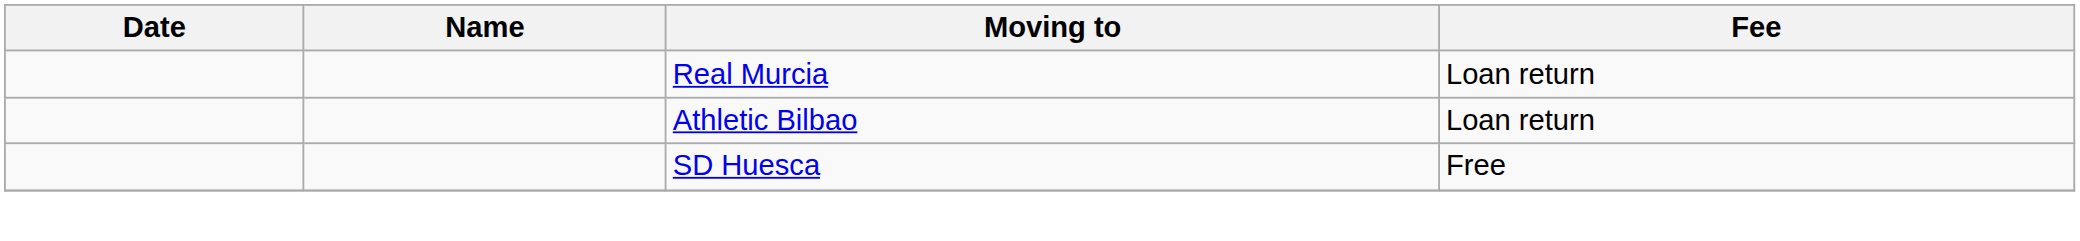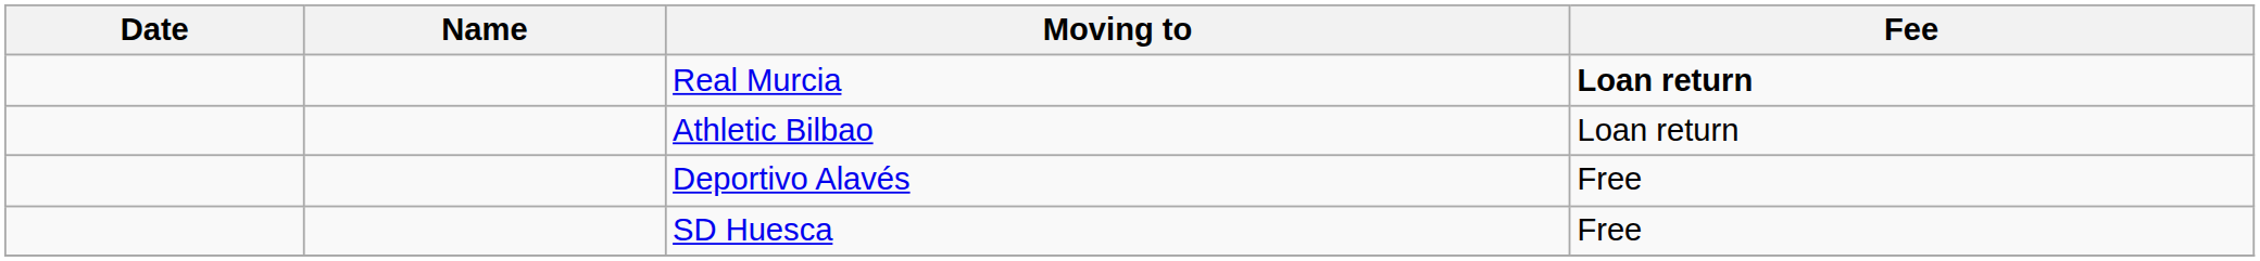 <table class="wikitable sortable" width=90%>
 <tr>
 <th>Date</th>
 <th>Name</th>
 <th>Moving to</th>
 <th>Fee</th>
 </tr>
 <tr>
 <td></td>
 <td> </td>
 <td> <a href='#'>Real Murcia</a></td>
-<td>Loan return</td>
+<td><strong>Loan return</strong></td>
 </tr>
 <tr>
 <td></td>
 <td> </td>
 <td> <a href='#'>Athletic Bilbao</a></td>
 <td>Loan return</td>
 </tr>
 <tr>
 <td></td>
 <td> </td>
+<td> <a href='#'>Deportivo Alavés</a></td>
+<td>Free</td>
+</tr>
+<tr>
+<td></td>
+<td> </td>
 <td> <a href='#'>SD Huesca</a></td>
 <td>Free</td>
 </tr>
 <tr>
 </tr>
 </table>
